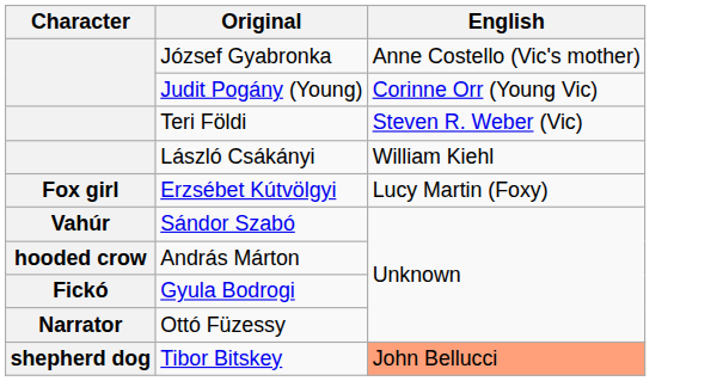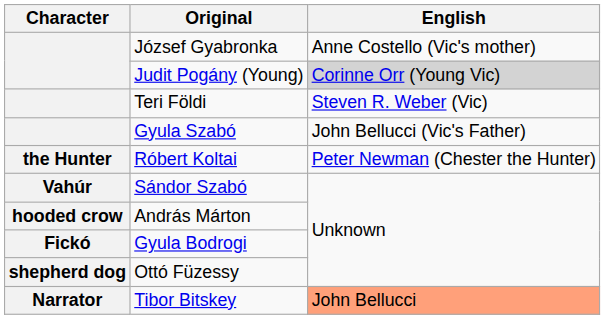 <table class="wikitable">
 <tr>
 <th>Character</th>
 <th>Original</th>
 <th>English</th>
 </tr>
 <tr>
 <th rowspan="2"></th>
 <td>József Gyabronka</td>
 <td>Anne Costello (Vic's mother)</td>
 </tr>
 <tr>
 <td><a href='#'>Judit Pogány</a> (Young)</td>
-<td><a href='#'>Corinne Orr</a> (Young Vic)</td>
+<td style="background: lightgrey;"><a href='#'>Corinne Orr</a> (Young Vic)</td>
 </tr>
 <tr>
 <th></th>
 <td>Teri Földi</td>
 <td><a href='#'>Steven R. Weber</a> (Vic)</td>
 </tr>
 <tr>
 <th></th>
-<td>László Csákányi</td>
-<td>William Kiehl</td>
+<td><a href='#'>Gyula Szabó</a></td>
+<td>John Bellucci (Vic's Father)</td>
 </tr>
 <tr>
-<th>Fox girl</th>
-<td><a href='#'>Erzsébet Kútvölgyi</a></td>
-<td>Lucy Martin (Foxy)</td>
+<th> the Hunter</th>
+<td><a href='#'>Róbert Koltai</a></td>
+<td><a href='#'>Peter Newman</a> (Chester the Hunter)</td>
 </tr>
 <tr>
 <th>Vahúr</th>
 <td><a href='#'>Sándor Szabó</a></td>
 <td rowspan="4">Unknown</td>
 </tr>
 <tr>
 <th>hooded crow</th>
 <td>András Márton</td>
 </tr>
 <tr>
 <th>Fickó</th>
 <td><a href='#'>Gyula Bodrogi</a></td>
 </tr>
 <tr>
-<th>Narrator</th>
+<th>shepherd dog</th>
 <td>Ottó Füzessy</td>
 </tr>
 <tr>
-<th>shepherd dog</th>
+<th>Narrator</th>
 <td><a href='#'>Tibor Bitskey</a></td>
 <td style="background: lightsalmon;">John Bellucci</td>
 </tr>
 </table>
